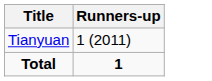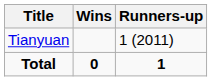 <table class="wikitable">
 <tr>
 <th>Title</th>
+<th>Wins</th>
 <th>Runners-up</th>
 </tr>
 <tr>
 <td><a href='#'>Tianyuan</a></td>
+<td></td>
 <td>1 (2011)</td>
 </tr>
 <tr align="center">
 <td><strong>Total</strong></td>
+<td><strong>0</strong></td>
 <td><strong>1</strong></td>
 </tr>
 </table>
